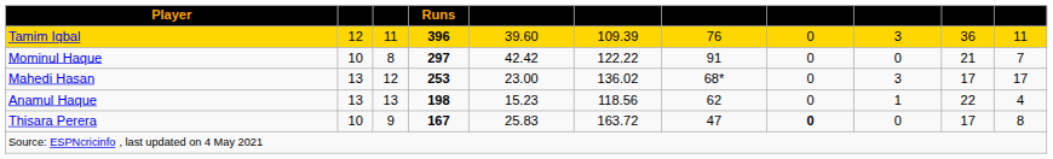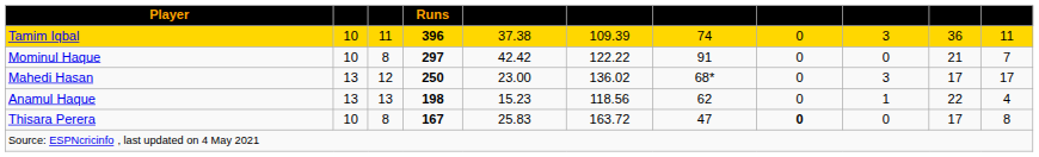 <table class="wikitable sortable" style="text-align: center;">
 <tr>
 <th style="width:19%;background:  black; color:orange;">Player</th>
 <th style="width:2%;background:  black; color:orange;"></th>
 <th style="width:2%;background:  black; color:orange;"></th>
 <th style="width:3%;background:  black; color:orange;">Runs</th>
 <th style="width:6%;background:  black; color:orange;"></th>
 <th style="width:5%;background:  black; color:orange;"></th>
 <th style="width:6%;background:  black; color:orange;"></th>
 <th style="width:5%;background:  black; color:orange;"></th>
 <th style="width:5%;background:  black; color:orange;"></th>
 <th style="width:3%;background:  black; color:orange;"></th>
 <th style="width:3%;background:  black; color:orange;"></th>
 </tr>
 <tr style="background:gold">
 <td style="text-align:left"> <a href='#'>Tamim Iqbal</a></td>
-<td>12</td>
+<td>10</td>
 <td>11</td>
 <td><strong>396</strong></td>
-<td>39.60</td>
+<td>37.38</td>
 <td>109.39</td>
-<td>76</td>
+<td>74</td>
 <td>0</td>
 <td>3</td>
 <td>36</td>
 <td>11</td>
 </tr>
 <tr>
 <td style="text-align:left"> <a href='#'>Mominul Haque</a></td>
 <td>10</td>
 <td>8</td>
 <td><strong>297</strong></td>
 <td>42.42</td>
 <td>122.22</td>
 <td>91</td>
 <td>0</td>
 <td>0</td>
 <td>21</td>
 <td>7</td>
 </tr>
 <tr>
 <td style="text-align:left"> <a href='#'>Mahedi Hasan</a></td>
 <td>13</td>
 <td>12</td>
-<td><strong>253</strong></td>
+<td><strong>250</strong></td>
 <td>23.00</td>
 <td>136.02</td>
 <td>68*</td>
 <td>0</td>
 <td>3</td>
 <td>17</td>
 <td>17</td>
 </tr>
 <tr>
 <td style="text-align:left"> <a href='#'>Anamul Haque</a></td>
 <td>13</td>
 <td>13</td>
 <td><strong>198</strong></td>
 <td>15.23</td>
 <td>118.56</td>
 <td>62</td>
 <td>0</td>
 <td>1</td>
 <td>22</td>
 <td>4</td>
 </tr>
 <tr>
 <td style="text-align:left"> <a href='#'>Thisara Perera</a></td>
 <td>10</td>
-<td>9</td>
+<td>8</td>
 <td><strong>167</strong></td>
 <td>25.83</td>
 <td>163.72</td>
 <td>47</td>
 <td><strong>0</strong></td>
 <td>0</td>
 <td>17</td>
 <td>8</td>
 </tr>
 <tr>
 <td colspan="21" style="text-align:left"><small>Source: <a href='#'>ESPNcricinfo</a></small> <small>, last updated on 4 May 2021</small></td>
 </tr>
 </table>
